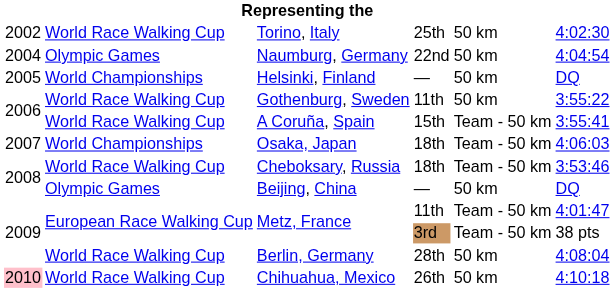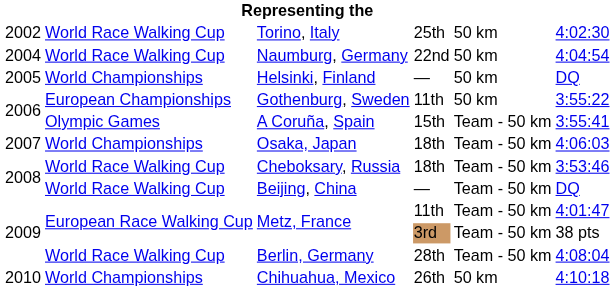 <table>
 <tr>
 <th colspan="6">Representing the </th>
 </tr>
 <tr>
 <td>2002</td>
 <td><a href='#'>World Race Walking Cup</a></td>
 <td><a href='#'>Torino</a>, <a href='#'>Italy</a></td>
 <td>25th</td>
 <td>50 km</td>
 <td><a href='#'>4:02:30</a></td>
 </tr>
 <tr>
 <td>2004</td>
-<td><a href='#'>Olympic Games</a></td>
+<td><a href='#'>World Race Walking Cup</a></td>
 <td><a href='#'>Naumburg</a>, <a href='#'>Germany</a></td>
 <td>22nd</td>
 <td>50 km</td>
 <td><a href='#'>4:04:54</a></td>
 </tr>
 <tr>
 <td>2005</td>
 <td><a href='#'>World Championships</a></td>
 <td><a href='#'>Helsinki</a>, <a href='#'>Finland</a></td>
 <td>—</td>
 <td>50 km</td>
 <td><a href='#'>DQ</a></td>
 </tr>
 <tr>
 <td rowspan=2>2006</td>
-<td><a href='#'>World Race Walking Cup</a></td>
+<td><a href='#'>European Championships</a></td>
 <td><a href='#'>Gothenburg</a>, <a href='#'>Sweden</a></td>
 <td>11th</td>
 <td>50 km</td>
 <td><a href='#'>3:55:22</a></td>
 </tr>
 <tr>
-<td><a href='#'>World Race Walking Cup</a></td>
+<td><a href='#'>Olympic Games</a></td>
 <td><a href='#'>A Coruña</a>, <a href='#'>Spain</a></td>
 <td>15th</td>
 <td>Team - 50 km</td>
 <td><a href='#'>3:55:41</a></td>
 </tr>
 <tr>
 <td>2007</td>
 <td><a href='#'>World Championships</a></td>
 <td><a href='#'>Osaka, Japan</a></td>
 <td>18th</td>
 <td>Team - 50 km</td>
 <td><a href='#'>4:06:03</a></td>
 </tr>
 <tr>
 <td rowspan=2>2008</td>
 <td><a href='#'>World Race Walking Cup</a></td>
 <td><a href='#'>Cheboksary</a>, <a href='#'>Russia</a></td>
 <td>18th</td>
 <td>Team - 50 km</td>
 <td><a href='#'>3:53:46</a></td>
 </tr>
 <tr>
-<td><a href='#'>Olympic Games</a></td>
+<td><a href='#'>World Race Walking Cup</a></td>
 <td><a href='#'>Beijing</a>, <a href='#'>China</a></td>
 <td>—</td>
-<td>50 km</td>
+<td>Team - 50 km</td>
 <td><a href='#'>DQ</a></td>
 </tr>
 <tr>
 <td rowspan=3>2009</td>
 <td rowspan=2><a href='#'>European Race Walking Cup</a></td>
 <td rowspan=2><a href='#'>Metz, France</a></td>
 <td>11th</td>
 <td>Team - 50 km</td>
 <td><a href='#'>4:01:47</a></td>
 </tr>
 <tr>
 <td bgcolor="cc9966">3rd</td>
 <td>Team - 50 km</td>
 <td>38 pts</td>
 </tr>
 <tr>
 <td><a href='#'>World Race Walking Cup</a></td>
 <td><a href='#'>Berlin, Germany</a></td>
 <td>28th</td>
-<td>50 km</td>
+<td>Team - 50 km</td>
 <td><a href='#'>4:08:04</a></td>
 </tr>
 <tr>
-<td style="background: pink;">2010</td>
-<td><a href='#'>World Race Walking Cup</a></td>
+<td>2010</td>
+<td><a href='#'>World Championships</a></td>
 <td><a href='#'>Chihuahua, Mexico</a></td>
 <td>26th</td>
 <td>50 km</td>
 <td><a href='#'>4:10:18</a></td>
 </tr>
 </table>
